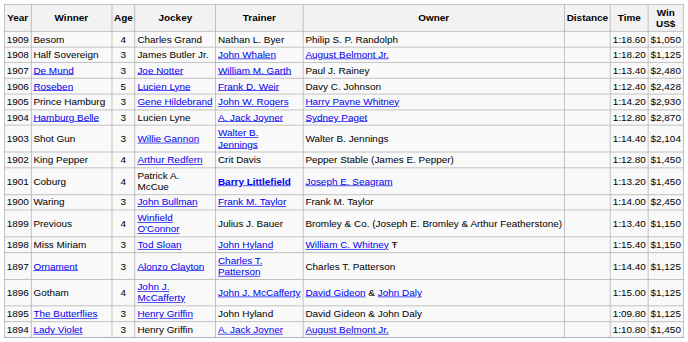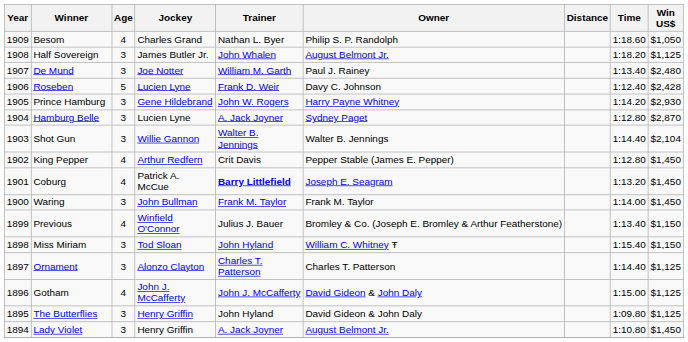 <table class="wikitable sortable" style="font-size:90%">
 <tr>
 <th style="width:30px">Year<br></th>
 <th style="width:110px">Winner<br></th>
 <th style="width:20px">Age<br></th>
 <th style="width:110px">Jockey<br></th>
 <th style="width:120px">Trainer<br></th>
 <th>Owner<br></th>
 <th style="width:25px">Distance</th>
 <th style="width:25px">Time</th>
 <th style="width:25px">Win<br>US$</th>
 </tr>
 <tr>
 <td align=center>1909</td>
 <td>Besom</td>
 <td align=center>4</td>
 <td>Charles Grand</td>
 <td>Nathan L. Byer</td>
 <td>Philip S. P. Randolph</td>
 <td align=center></td>
 <td align=center>1:18.60</td>
 <td align=center>$1,050</td>
 </tr>
 <tr>
 <td align=center>1908</td>
 <td>Half Sovereign</td>
 <td align=center>3</td>
 <td>James Butler Jr.</td>
 <td><a href='#'>John Whalen</a></td>
 <td><a href='#'>August Belmont Jr.</a></td>
 <td align=center></td>
 <td align=center>1:18.20</td>
 <td align=center>$1,125</td>
 </tr>
 <tr>
 <td align=center>1907</td>
 <td><a href='#'>De Mund</a></td>
 <td align=center>3</td>
 <td><a href='#'>Joe Notter</a></td>
 <td><a href='#'>William M. Garth</a></td>
 <td>Paul J. Rainey</td>
 <td align=center></td>
 <td align=center>1:13.40</td>
 <td align=center>$2,480</td>
 </tr>
 <tr>
 <td align=center>1906</td>
 <td><a href='#'>Roseben</a></td>
 <td align=center>5</td>
 <td><a href='#'>Lucien Lyne</a></td>
 <td><a href='#'>Frank D. Weir</a></td>
 <td>Davy C. Johnson</td>
 <td align=center></td>
 <td align=center>1:12.40</td>
 <td align=center>$2,428</td>
 </tr>
 <tr>
 <td align=center>1905</td>
 <td>Prince Hamburg</td>
 <td align=center>3</td>
 <td><a href='#'>Gene Hildebrand</a></td>
 <td><a href='#'>John W. Rogers</a></td>
 <td><a href='#'>Harry Payne Whitney</a></td>
 <td align=center></td>
 <td align=center>1:14.20</td>
 <td align=center>$2,930</td>
 </tr>
 <tr>
 <td align=center>1904</td>
 <td><a href='#'>Hamburg Belle</a></td>
 <td align=center>3</td>
 <td>Lucien Lyne</td>
 <td><a href='#'>A. Jack Joyner</a></td>
 <td><a href='#'>Sydney Paget</a></td>
 <td align=center></td>
 <td align=center>1:12.80</td>
 <td align=center>$2,870</td>
 </tr>
 <tr>
 <td align=center>1903</td>
 <td>Shot Gun</td>
 <td align=center>3</td>
 <td><a href='#'>Willie Gannon</a></td>
 <td><a href='#'>Walter B. Jennings</a></td>
 <td>Walter B. Jennings</td>
 <td align=center></td>
 <td align=center>1:14.40</td>
 <td align=center>$2,104</td>
 </tr>
 <tr>
 <td align=center>1902</td>
 <td>King Pepper</td>
 <td align=center>4</td>
 <td><a href='#'>Arthur Redfern</a></td>
 <td>Crit Davis</td>
 <td>Pepper Stable (James E. Pepper)</td>
 <td align=center></td>
 <td align=center>1:12.80</td>
 <td align=center>$1,450</td>
 </tr>
 <tr>
 <td align=center>1901</td>
 <td>Coburg</td>
 <td align=center>4</td>
 <td>Patrick A. McCue</td>
 <td><strong><a href='#'>Barry Littlefield</a></strong></td>
 <td><a href='#'>Joseph E. Seagram</a></td>
 <td align=center></td>
 <td align=center>1:13.20</td>
 <td align=center>$1,450</td>
 </tr>
 <tr>
 <td align=center>1900</td>
 <td>Waring</td>
 <td align=center>3</td>
 <td><a href='#'>John Bullman</a></td>
 <td><a href='#'>Frank M. Taylor</a></td>
 <td>Frank M. Taylor</td>
 <td align=center></td>
 <td align=center>1:14.00</td>
-<td align=center>$2,450</td>
+<td align=center>$1,450</td>
 </tr>
 <tr>
 <td align=center>1899</td>
 <td>Previous</td>
 <td align=center>4</td>
 <td><a href='#'>Winfield O'Connor</a></td>
 <td>Julius J. Bauer</td>
 <td>Bromley & Co. (Joseph E. Bromley & Arthur Featherstone)</td>
 <td align=center></td>
 <td align=center>1:13.40</td>
 <td align=center>$1,150</td>
 </tr>
 <tr>
 <td align=center>1898</td>
 <td>Miss Miriam</td>
 <td align=center>3</td>
 <td><a href='#'>Tod Sloan</a></td>
 <td><a href='#'>John Hyland</a></td>
 <td><a href='#'>William C. Whitney</a> Ŧ</td>
 <td align=center></td>
 <td align=center>1:15.40</td>
 <td align=center>$1,150</td>
 </tr>
 <tr>
 <td align=center>1897</td>
 <td><a href='#'>Ornament</a></td>
 <td align=center>3</td>
 <td><a href='#'>Alonzo Clayton</a></td>
 <td><a href='#'>Charles T. Patterson</a></td>
 <td>Charles T. Patterson</td>
 <td align=center></td>
 <td align=center>1:14.40</td>
 <td align=center>$1,125</td>
 </tr>
 <tr>
 <td align=center>1896</td>
 <td>Gotham</td>
 <td align=center>4</td>
 <td><a href='#'>John J. McCafferty</a></td>
 <td><a href='#'>John J. McCafferty</a></td>
 <td><a href='#'>David Gideon</a> & <a href='#'>John Daly</a></td>
 <td align=center></td>
 <td align=center>1:15.00</td>
 <td align=center>$1,125</td>
 </tr>
 <tr>
 <td align=center>1895</td>
 <td><a href='#'>The Butterflies</a></td>
 <td align=center>3</td>
 <td><a href='#'>Henry Griffin</a></td>
 <td>John Hyland</td>
 <td>David Gideon & John Daly</td>
 <td align=center></td>
 <td align=center>1:09.80</td>
 <td align=center>$1,125</td>
 </tr>
 <tr>
 <td align=center>1894</td>
 <td><a href='#'>Lady Violet</a></td>
 <td align=center>3</td>
 <td>Henry Griffin</td>
 <td><a href='#'>A. Jack Joyner</a></td>
 <td><a href='#'>August Belmont Jr.</a></td>
 <td align=center></td>
 <td align=center>1:10.80</td>
 <td align=center>$1,450</td>
 </tr>
 <tr>
 </tr>
 </table>
